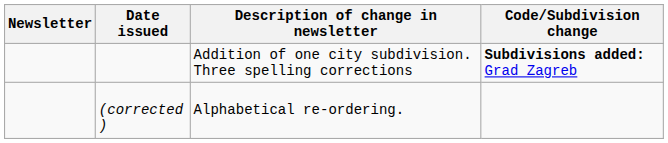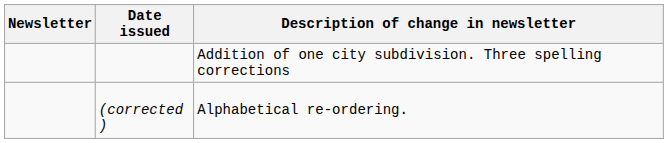 <table class="wikitable">
 <tr>
 <th>Newsletter</th>
 <th>Date issued</th>
 <th>Description of change in newsletter</th>
-<th>Code/Subdivision change</th>
 </tr>
 <tr>
 <td id="I-2"></td>
 <td></td>
 <td>Addition of one city subdivision. Three spelling corrections</td>
-<td style=white-space:nowrap><strong>Subdivisions added:</strong><br>  <a href='#'>Grad Zagreb</a></td>
 </tr>
 <tr>
 <td id="II-3"></td>
 <td><br> <em>(corrected<br> )</em></td>
 <td>Alphabetical re-ordering.</td>
-<td></td>
 </tr>
 </table>
